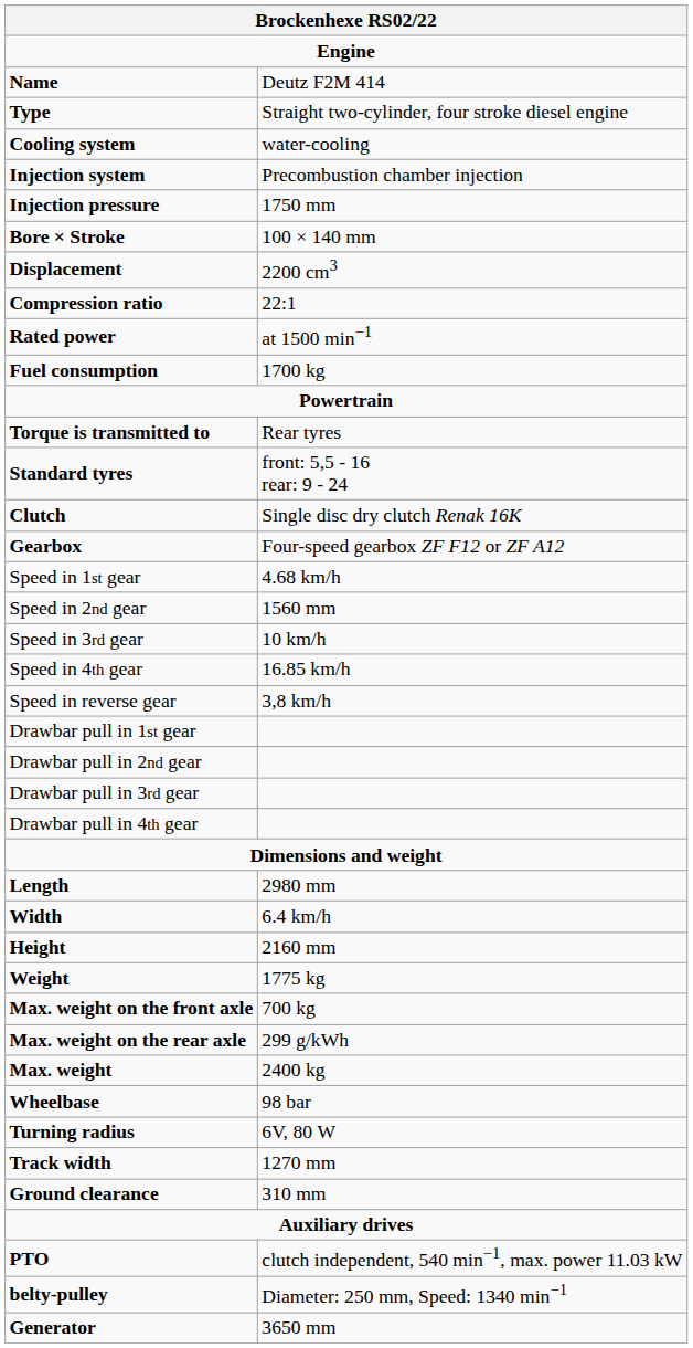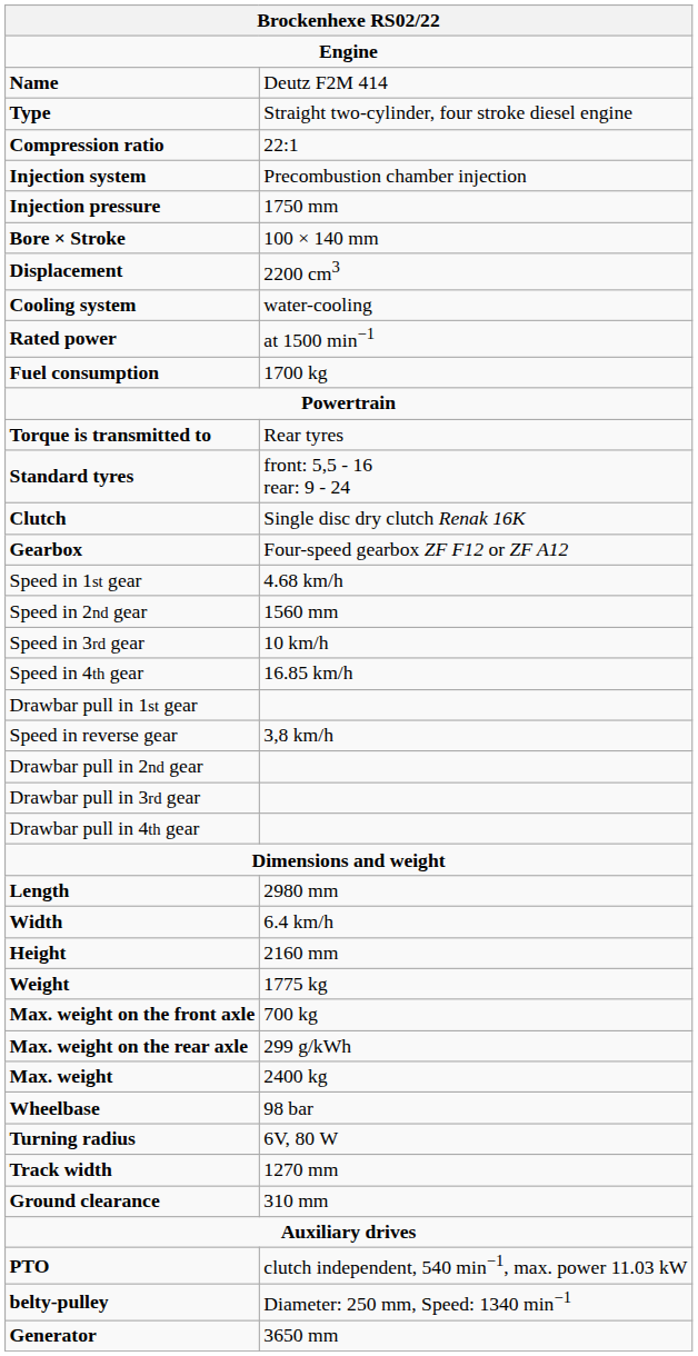 <table class="wikitable">
 <tr>
 <th colspan="2">Brockenhexe RS02/22</th>
 </tr>
 <tr>
 <td align="center" colspan="2"><strong>Engine</strong></td>
 </tr>
 <tr>
 <td><strong>Name</strong></td>
 <td>Deutz F2M 414</td>
 </tr>
 <tr>
 <td><strong>Type</strong></td>
 <td>Straight two-cylinder, four stroke diesel engine</td>
 </tr>
 <tr>
-<td><strong>Cooling system</strong></td>
-<td>water-cooling</td>
+<td><strong>Compression ratio</strong></td>
+<td>22:1</td>
 </tr>
 <tr>
 <td><strong>Injection system</strong></td>
 <td>Precombustion chamber injection</td>
 </tr>
 <tr>
 <td><strong>Injection pressure</strong></td>
 <td>1750 mm</td>
 </tr>
 <tr>
 <td><strong>Bore × Stroke</strong></td>
 <td>100 × 140 mm</td>
 </tr>
 <tr>
 <td><strong>Displacement</strong></td>
 <td>2200 cm<sup>3</sup></td>
 </tr>
 <tr>
-<td><strong>Compression ratio</strong></td>
-<td>22:1</td>
+<td><strong>Cooling system</strong></td>
+<td>water-cooling</td>
 </tr>
 <tr>
 <td><strong>Rated power</strong></td>
 <td> at 1500 min<sup>−1</sup></td>
 </tr>
 <tr>
 <td><strong>Fuel consumption</strong></td>
 <td>1700 kg</td>
 </tr>
 <tr>
 <td align="center" colspan="2"><strong>Powertrain</strong></td>
 </tr>
 <tr>
 <td><strong>Torque is transmitted to</strong></td>
 <td>Rear tyres</td>
 </tr>
 <tr>
 <td><strong>Standard tyres</strong></td>
 <td>front: 5,5 - 16<br>rear: 9 - 24</td>
 </tr>
 <tr>
 <td><strong>Clutch</strong></td>
 <td>Single disc dry clutch <em>Renak 16K</em></td>
 </tr>
 <tr>
 <td><strong>Gearbox</strong></td>
 <td>Four-speed gearbox <em>ZF F12</em> or <em>ZF A12</em></td>
 </tr>
 <tr>
 <td>Speed in 1<small>st</small> gear</td>
 <td>4.68 km/h</td>
 </tr>
 <tr>
 <td>Speed in 2<small>nd</small> gear</td>
 <td>1560 mm</td>
 </tr>
 <tr>
 <td>Speed in 3<small>rd</small> gear</td>
 <td>10 km/h</td>
 </tr>
 <tr>
 <td>Speed in 4<small>th</small> gear</td>
 <td>16.85 km/h</td>
 </tr>
 <tr>
+<td>Drawbar pull in 1<small>st</small> gear</td>
+<td></td>
+</tr>
+<tr>
 <td>Speed in reverse gear</td>
 <td>3,8 km/h</td>
-</tr>
-<tr>
-<td>Drawbar pull in 1<small>st</small> gear</td>
-<td></td>
 </tr>
 <tr>
 <td>Drawbar pull in 2<small>nd</small> gear</td>
 <td></td>
 </tr>
 <tr>
 <td>Drawbar pull in 3<small>rd</small> gear</td>
 <td></td>
 </tr>
 <tr>
 <td>Drawbar pull in 4<small>th</small> gear</td>
 <td></td>
 </tr>
 <tr>
 <td align="center" colspan="2"><strong>Dimensions and weight</strong></td>
 </tr>
 <tr>
 <td><strong>Length</strong></td>
 <td>2980 mm</td>
 </tr>
 <tr>
 <td><strong>Width</strong></td>
 <td>6.4 km/h</td>
 </tr>
 <tr>
 <td><strong>Height</strong></td>
 <td>2160 mm</td>
 </tr>
 <tr>
 <td><strong>Weight</strong></td>
 <td>1775 kg</td>
 </tr>
 <tr>
 <td><strong>Max. weight on the front axle</strong></td>
 <td>700 kg</td>
 </tr>
 <tr>
 <td><strong>Max. weight on the rear axle</strong></td>
 <td>299 g/kWh</td>
 </tr>
 <tr>
 <td><strong>Max. weight</strong></td>
 <td>2400 kg</td>
 </tr>
 <tr>
 <td><strong>Wheelbase</strong></td>
 <td>98 bar</td>
 </tr>
 <tr>
 <td><strong>Turning radius</strong></td>
 <td>6V, 80 W</td>
 </tr>
 <tr>
 <td><strong>Track width</strong></td>
 <td>1270 mm</td>
 </tr>
 <tr>
 <td><strong>Ground clearance</strong></td>
 <td>310 mm</td>
 </tr>
 <tr>
 <td align="center" colspan="2"><strong>Auxiliary drives</strong></td>
 </tr>
 <tr>
 <td><strong>PTO</strong></td>
 <td>clutch independent, 540 min<sup>−1</sup>, max. power 11.03 kW</td>
 </tr>
 <tr>
 <td><strong>belty-pulley</strong></td>
 <td>Diameter: 250 mm, Speed: 1340 min<sup>−1</sup></td>
 </tr>
 <tr>
 <td><strong>Generator</strong></td>
 <td>3650 mm</td>
 </tr>
 </table>
